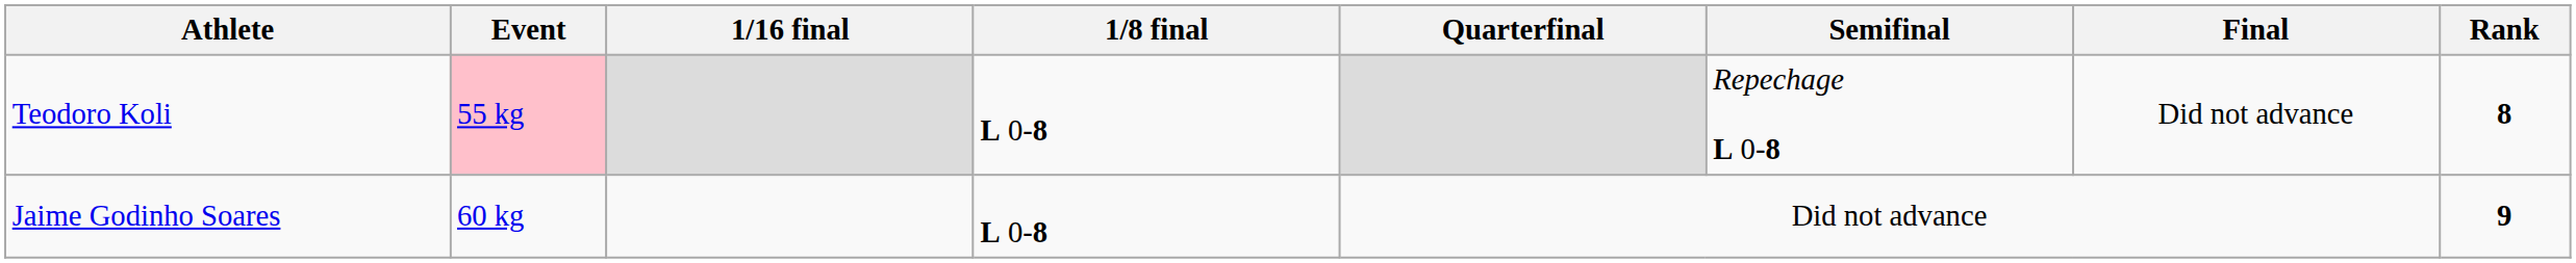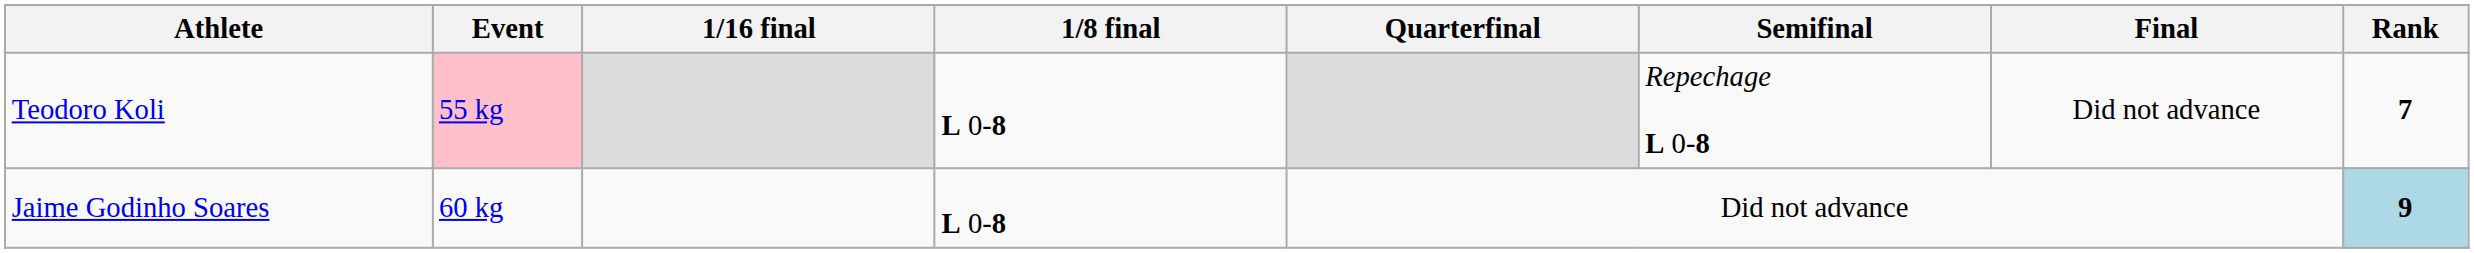 <table class="wikitable" width="98%" style="text-align:left; font-size:90%">
 <tr>
 <th width="17%">Athlete</th>
 <th width="6%">Event</th>
 <th width="14%">1/16 final</th>
 <th width="14%">1/8 final</th>
 <th width="14%">Quarterfinal</th>
 <th width="14%">Semifinal</th>
 <th width="14%">Final</th>
 <th width="5%">Rank</th>
 </tr>
 <tr>
 <td><a href='#'>Teodoro Koli</a></td>
 <td style="background: pink;"><a href='#'>55 kg</a></td>
 <td bgcolor=#DCDCDC></td>
 <td><br><strong>L</strong> 0-<strong>8</strong></td>
 <td bgcolor=#DCDCDC></td>
 <td><em>Repechage</em><br><br><strong>L</strong> 0-<strong>8</strong></td>
 <td align=center>Did not advance</td>
-<td align=center><strong>8</strong></td>
+<td align=center><strong>7</strong></td>
 </tr>
 <tr>
 <td><a href='#'>Jaime Godinho Soares</a></td>
 <td><a href='#'>60 kg</a></td>
 <td></td>
 <td><br><strong>L</strong> 0-<strong>8</strong> <strong></strong></td>
 <td colspan=3 align=center>Did not advance</td>
-<td align=center><strong>9</strong></td>
+<td align=center style="background: lightblue;"><strong>9</strong></td>
 </tr>
 </table>
